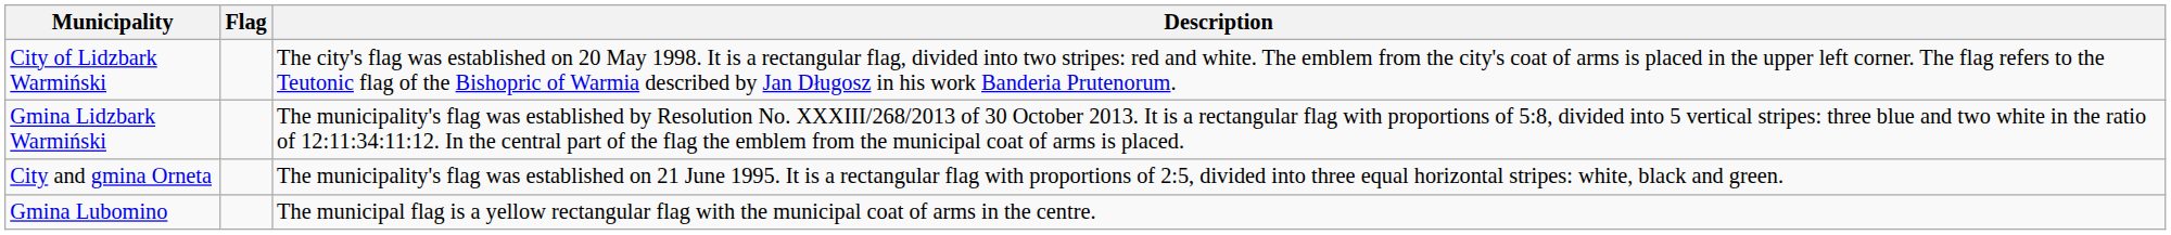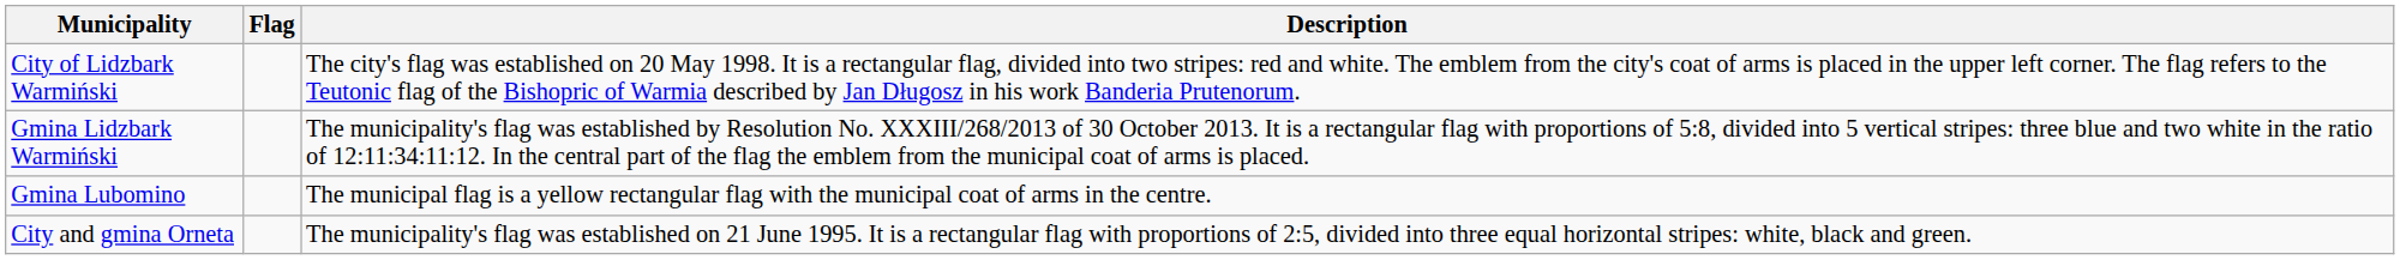 <table class="wikitable">
 <tr>
 <th>Municipality</th>
 <th>Flag</th>
 <th>Description</th>
 </tr>
 <tr>
 <td><a href='#'>City of Lidzbark Warmiński</a></td>
 <td></td>
 <td>The city's flag was established on 20 May 1998. It is a rectangular flag, divided into two stripes: red and white. The emblem from the city's coat of arms is placed in the upper left corner. The flag refers to the <a href='#'>Teutonic</a> flag of the <a href='#'>Bishopric of Warmia</a> described by <a href='#'>Jan Długosz</a> in his work <a href='#'>Banderia Prutenorum</a>.</td>
 </tr>
 <tr>
 <td><a href='#'>Gmina Lidzbark Warmiński</a></td>
 <td></td>
 <td>The municipality's flag was established by Resolution No. XXXIII/268/2013 of 30 October 2013. It is a rectangular flag with proportions of 5:8, divided into 5 vertical stripes: three blue and two white in the ratio of 12:11:34:11:12. In the central part of the flag the emblem from the municipal coat of arms is placed.</td>
 </tr>
 <tr>
+<td><a href='#'>Gmina Lubomino</a></td>
+<td></td>
+<td>The municipal flag is a yellow rectangular flag with the municipal coat of arms in the centre.</td>
+</tr>
+<tr>
 <td><a href='#'>City</a> and <a href='#'>gmina Orneta</a></td>
 <td></td>
 <td>The municipality's flag was established on 21 June 1995. It is a rectangular flag with proportions of 2:5, divided into three equal horizontal stripes: white, black and green.</td>
 </tr>
-<tr>
-<td><a href='#'>Gmina Lubomino</a></td>
-<td></td>
-<td>The municipal flag is a yellow rectangular flag with the municipal coat of arms in the centre.</td>
-</tr>
 </table>
